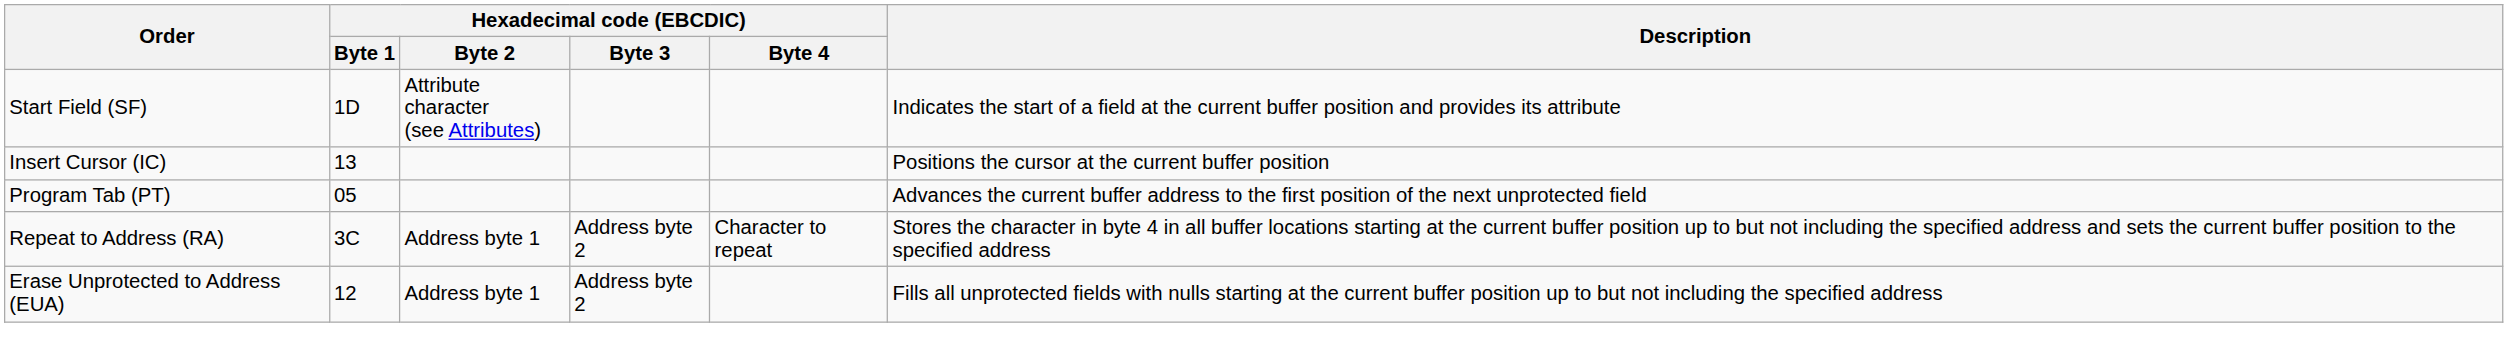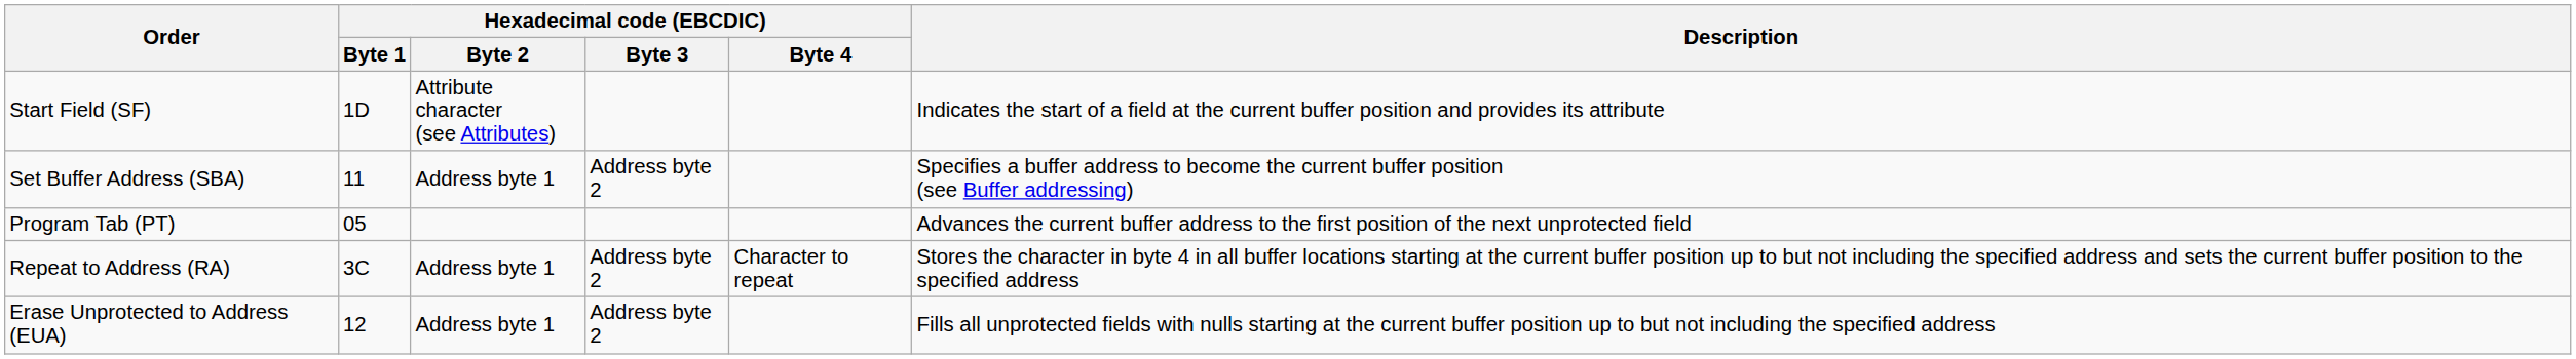 <table class="wikitable">
 <tr>
 <th rowspan=2>Order</th>
 <th colspan=4>Hexadecimal code (EBCDIC)</th>
 <th rowspan=2>Description</th>
 </tr>
 <tr>
 <th>Byte 1</th>
 <th>Byte 2</th>
 <th>Byte 3</th>
 <th>Byte 4</th>
 </tr>
 <tr>
 <td>Start Field (SF)</td>
 <td>1D</td>
 <td>Attribute character<br>(see <a href='#'>Attributes</a>)</td>
 <td></td>
 <td></td>
 <td>Indicates the start of a field at the current buffer position and provides its attribute</td>
 </tr>
 <tr>
-<td>Insert Cursor (IC)</td>
-<td>13</td>
+<td>Set Buffer Address (SBA)</td>
+<td>11</td>
+<td>Address byte 1</td>
+<td>Address byte 2</td>
 <td></td>
-<td></td>
-<td></td>
-<td>Positions the cursor at the current buffer position</td>
+<td>Specifies a buffer address to become the current buffer position<br>(see <a href='#'>Buffer addressing</a>)</td>
 </tr>
 <tr>
 <td>Program Tab (PT)</td>
 <td>05</td>
 <td></td>
 <td></td>
 <td></td>
 <td>Advances the current buffer address to the first position of the next unprotected field</td>
 </tr>
 <tr>
 <td>Repeat to Address (RA)</td>
 <td>3C</td>
 <td>Address byte 1</td>
 <td>Address byte 2</td>
 <td>Character to repeat</td>
 <td>Stores the character in byte 4 in all buffer locations starting at the current buffer position up to but not including the specified address and sets the current buffer position to the specified address</td>
 </tr>
 <tr>
 <td>Erase Unprotected to Address (EUA)</td>
 <td>12</td>
 <td>Address byte 1</td>
 <td>Address byte 2</td>
 <td></td>
 <td>Fills all unprotected fields with nulls starting at the current buffer position up to but not including the specified address</td>
 </tr>
 </table>
